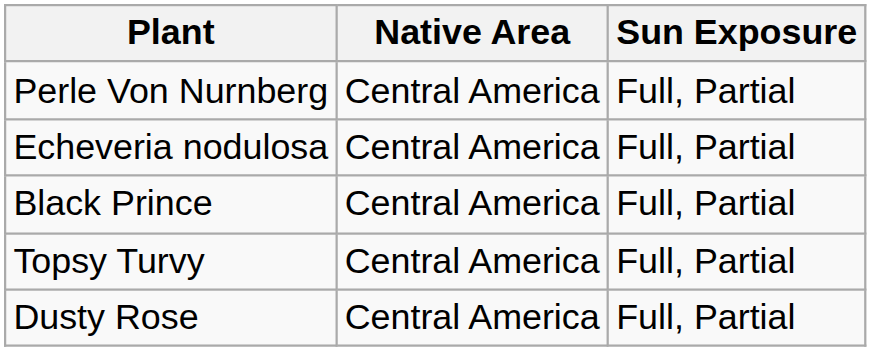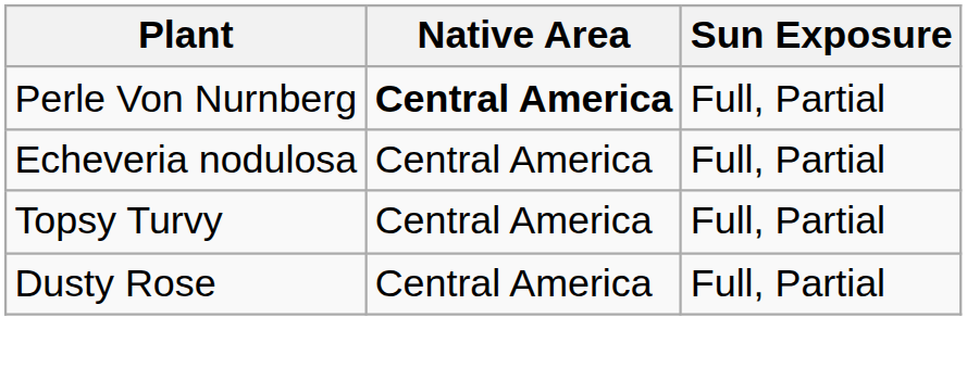 <table class="wikitable">
 <tr>
 <th>Plant</th>
 <th>Native Area</th>
 <th>Sun Exposure</th>
 </tr>
 <tr>
 <td>Perle Von Nurnberg</td>
-<td>Central America</td>
+<td><strong>Central America</strong></td>
 <td>Full, Partial</td>
 </tr>
 <tr>
 <td>Echeveria nodulosa</td>
-<td>Central America</td>
-<td>Full, Partial</td>
-</tr>
-<tr>
-<td>Black Prince</td>
 <td>Central America</td>
 <td>Full, Partial</td>
 </tr>
 <tr>
 <td>Topsy Turvy</td>
 <td>Central America</td>
 <td>Full, Partial</td>
 </tr>
 <tr>
 <td>Dusty Rose</td>
 <td>Central America</td>
 <td>Full, Partial</td>
 </tr>
 </table>
